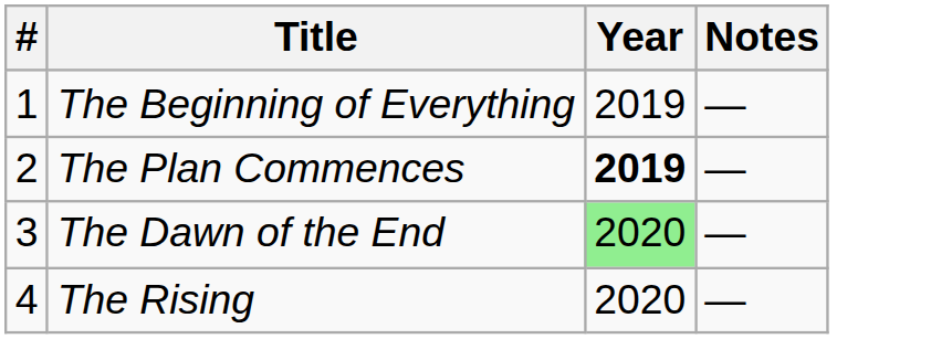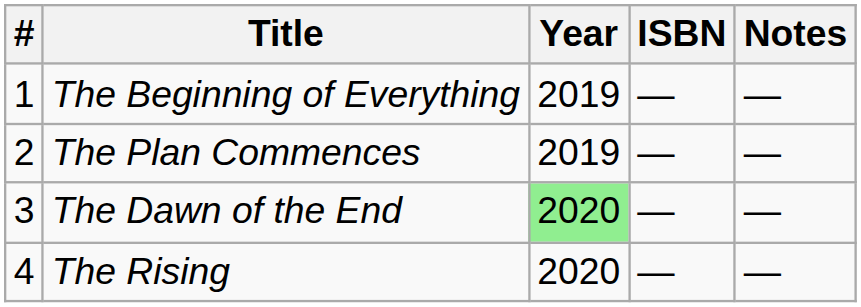 <table class="wikitable">
 <tr>
 <th>#</th>
 <th>Title</th>
 <th>Year</th>
+<th>ISBN</th>
 <th>Notes</th>
 </tr>
 <tr>
 <td>1</td>
 <td><em>The Beginning of Everything</em></td>
 <td>2019</td>
 <td>—</td>
+<td>—</td>
 </tr>
 <tr>
 <td>2</td>
 <td><em>The Plan Commences</em></td>
-<td><strong>2019</strong></td>
+<td>2019</td>
+<td>—</td>
 <td>—</td>
 </tr>
 <tr>
 <td>3</td>
 <td><em>The Dawn of the End</em></td>
 <td style="background: lightgreen;">2020</td>
 <td>—</td>
+<td>—</td>
 </tr>
 <tr>
 <td>4</td>
 <td><em>The Rising</em></td>
 <td>2020</td>
 <td>—</td>
+<td>—</td>
 </tr>
 </table>
